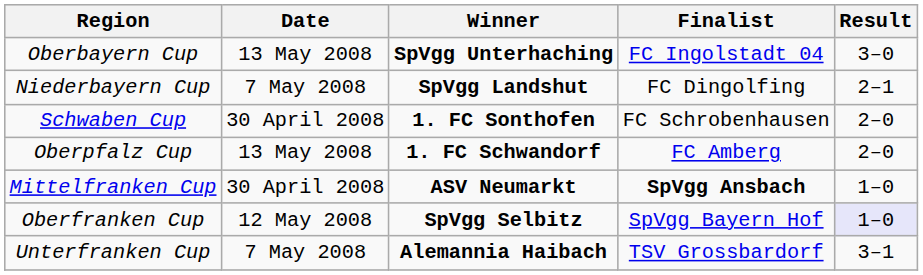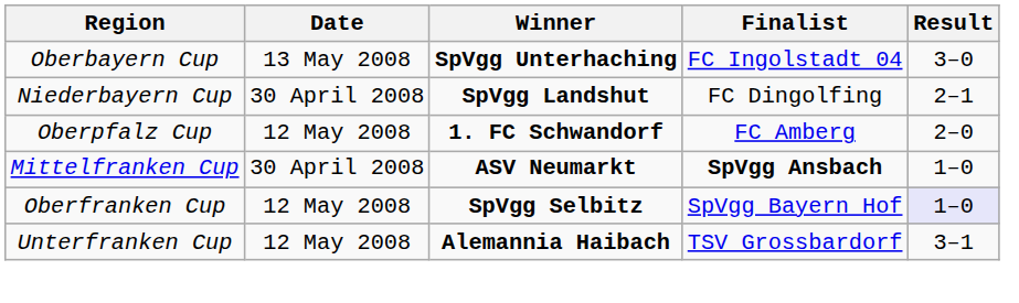 <table class="wikitable">
 <tr>
 <th>Region</th>
 <th>Date</th>
 <th>Winner</th>
 <th>Finalist</th>
 <th>Result</th>
 </tr>
 <tr align="center">
 <td><em>Oberbayern Cup</em></td>
 <td>13 May 2008</td>
 <td><strong>SpVgg Unterhaching</strong></td>
 <td><a href='#'>FC Ingolstadt 04</a></td>
 <td>3–0</td>
 </tr>
 <tr align="center">
 <td><em>Niederbayern Cup</em></td>
-<td>7 May 2008</td>
+<td>30 April 2008</td>
 <td><strong>SpVgg Landshut</strong></td>
 <td>FC Dingolfing</td>
 <td>2–1</td>
 </tr>
 <tr align="center">
-<td><em><a href='#'>Schwaben Cup</a></em></td>
-<td>30 April 2008</td>
-<td><strong>1. FC Sonthofen</strong></td>
-<td>FC Schrobenhausen</td>
-<td>2–0</td>
-</tr>
-<tr align="center">
 <td><em>Oberpfalz Cup</em></td>
-<td>13 May 2008</td>
+<td>12 May 2008</td>
 <td><strong>1. FC Schwandorf</strong></td>
 <td><a href='#'>FC Amberg</a></td>
 <td>2–0</td>
 </tr>
 <tr align="center">
 <td><em><a href='#'>Mittelfranken Cup</a></em></td>
 <td>30 April 2008</td>
 <td><strong>ASV Neumarkt</strong></td>
 <td><strong>SpVgg Ansbach</strong></td>
 <td>1–0</td>
 </tr>
 <tr align="center">
 <td><em>Oberfranken Cup</em></td>
 <td>12 May 2008</td>
 <td><strong>SpVgg Selbitz</strong></td>
 <td><a href='#'>SpVgg Bayern Hof</a></td>
 <td style="background: lavender;">1–0</td>
 </tr>
 <tr align="center">
 <td><em>Unterfranken Cup</em></td>
-<td>7 May 2008</td>
+<td>12 May 2008</td>
 <td><strong>Alemannia Haibach</strong></td>
 <td><a href='#'>TSV Grossbardorf</a></td>
 <td>3–1</td>
 </tr>
 </table>
